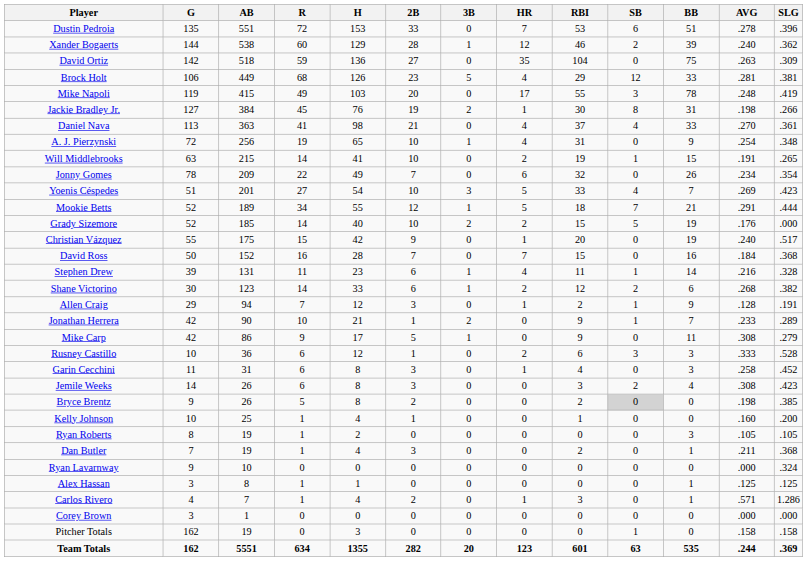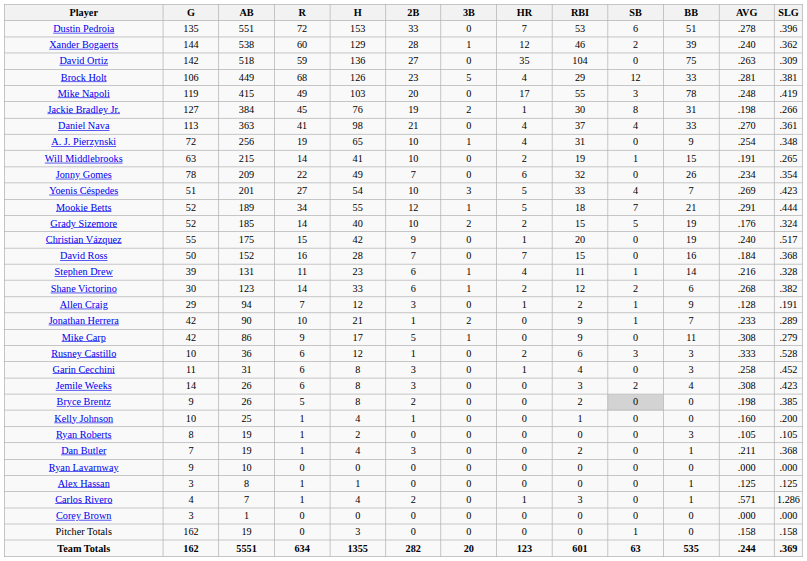 <table class=wikitable style="text-align:center">
 <tr>
 <th bgcolor=#DDDDFF; width="20%">Player</th>
 <th bgcolor=#DDDDFF; width="7%">G</th>
 <th bgcolor=#DDDDFF; width="7%">AB</th>
 <th bgcolor=#DDDDFF; width="7%">R</th>
 <th bgcolor=#DDDDFF; width="7%">H</th>
 <th bgcolor=#DDDDFF; width="7%">2B</th>
 <th bgcolor=#DDDDFF; width="7%">3B</th>
 <th bgcolor=#DDDDFF; width="7%">HR</th>
 <th bgcolor=#DDDDFF; width="7%">RBI</th>
 <th bgcolor=#DDDDFF; width="7%">SB</th>
 <th bgcolor=#DDDDFF; width="7%">BB</th>
 <th bgcolor=#DDDDFF; width="7%">AVG</th>
 <th bgcolor=#DDDDFF; width="7%">SLG</th>
 </tr>
 <tr>
 <td><a href='#'>Dustin Pedroia</a></td>
 <td>135</td>
 <td>551</td>
 <td>72</td>
 <td>153</td>
 <td>33</td>
 <td>0</td>
 <td>7</td>
 <td>53</td>
 <td>6</td>
 <td>51</td>
 <td>.278</td>
 <td>.396</td>
 </tr>
 <tr>
 <td><a href='#'>Xander Bogaerts</a></td>
 <td>144</td>
 <td>538</td>
 <td>60</td>
 <td>129</td>
 <td>28</td>
 <td>1</td>
 <td>12</td>
 <td>46</td>
 <td>2</td>
 <td>39</td>
 <td>.240</td>
 <td>.362</td>
 </tr>
 <tr>
 <td><a href='#'>David Ortiz</a></td>
 <td>142</td>
 <td>518</td>
 <td>59</td>
 <td>136</td>
 <td>27</td>
 <td>0</td>
 <td>35</td>
 <td>104</td>
 <td>0</td>
 <td>75</td>
 <td>.263</td>
 <td>.309</td>
 </tr>
 <tr>
 <td><a href='#'>Brock Holt</a></td>
 <td>106</td>
 <td>449</td>
 <td>68</td>
 <td>126</td>
 <td>23</td>
 <td>5</td>
 <td>4</td>
 <td>29</td>
 <td>12</td>
 <td>33</td>
 <td>.281</td>
 <td>.381</td>
 </tr>
 <tr>
 <td><a href='#'>Mike Napoli</a></td>
 <td>119</td>
 <td>415</td>
 <td>49</td>
 <td>103</td>
 <td>20</td>
 <td>0</td>
 <td>17</td>
 <td>55</td>
 <td>3</td>
 <td>78</td>
 <td>.248</td>
 <td>.419</td>
 </tr>
 <tr>
 <td><a href='#'>Jackie Bradley Jr.</a></td>
 <td>127</td>
 <td>384</td>
 <td>45</td>
 <td>76</td>
 <td>19</td>
 <td>2</td>
 <td>1</td>
 <td>30</td>
 <td>8</td>
 <td>31</td>
 <td>.198</td>
 <td>.266</td>
 </tr>
 <tr>
 <td><a href='#'>Daniel Nava</a></td>
 <td>113</td>
 <td>363</td>
 <td>41</td>
 <td>98</td>
 <td>21</td>
 <td>0</td>
 <td>4</td>
 <td>37</td>
 <td>4</td>
 <td>33</td>
 <td>.270</td>
 <td>.361</td>
 </tr>
 <tr>
 <td><a href='#'>A. J. Pierzynski</a></td>
 <td>72</td>
 <td>256</td>
 <td>19</td>
 <td>65</td>
 <td>10</td>
 <td>1</td>
 <td>4</td>
 <td>31</td>
 <td>0</td>
 <td>9</td>
 <td>.254</td>
 <td>.348</td>
 </tr>
 <tr>
 <td><a href='#'>Will Middlebrooks</a></td>
 <td>63</td>
 <td>215</td>
 <td>14</td>
 <td>41</td>
 <td>10</td>
 <td>0</td>
 <td>2</td>
 <td>19</td>
 <td>1</td>
 <td>15</td>
 <td>.191</td>
 <td>.265</td>
 </tr>
 <tr>
 <td><a href='#'>Jonny Gomes</a></td>
 <td>78</td>
 <td>209</td>
 <td>22</td>
 <td>49</td>
 <td>7</td>
 <td>0</td>
 <td>6</td>
 <td>32</td>
 <td>0</td>
 <td>26</td>
 <td>.234</td>
 <td>.354</td>
 </tr>
 <tr>
 <td><a href='#'>Yoenis Céspedes</a></td>
 <td>51</td>
 <td>201</td>
 <td>27</td>
 <td>54</td>
 <td>10</td>
 <td>3</td>
 <td>5</td>
 <td>33</td>
 <td>4</td>
 <td>7</td>
 <td>.269</td>
 <td>.423</td>
 </tr>
 <tr>
 <td><a href='#'>Mookie Betts</a></td>
 <td>52</td>
 <td>189</td>
 <td>34</td>
 <td>55</td>
 <td>12</td>
 <td>1</td>
 <td>5</td>
 <td>18</td>
 <td>7</td>
 <td>21</td>
 <td>.291</td>
 <td>.444</td>
 </tr>
 <tr>
 <td><a href='#'>Grady Sizemore</a></td>
 <td>52</td>
 <td>185</td>
 <td>14</td>
 <td>40</td>
 <td>10</td>
 <td>2</td>
 <td>2</td>
 <td>15</td>
 <td>5</td>
 <td>19</td>
 <td>.176</td>
-<td>.000</td>
+<td>.324</td>
 </tr>
 <tr>
 <td><a href='#'>Christian Vázquez</a></td>
 <td>55</td>
 <td>175</td>
 <td>15</td>
 <td>42</td>
 <td>9</td>
 <td>0</td>
 <td>1</td>
 <td>20</td>
 <td>0</td>
 <td>19</td>
 <td>.240</td>
 <td>.517</td>
 </tr>
 <tr>
 <td><a href='#'>David Ross</a></td>
 <td>50</td>
 <td>152</td>
 <td>16</td>
 <td>28</td>
 <td>7</td>
 <td>0</td>
 <td>7</td>
 <td>15</td>
 <td>0</td>
 <td>16</td>
 <td>.184</td>
 <td>.368</td>
 </tr>
 <tr>
 <td><a href='#'>Stephen Drew</a></td>
 <td>39</td>
 <td>131</td>
 <td>11</td>
 <td>23</td>
 <td>6</td>
 <td>1</td>
 <td>4</td>
 <td>11</td>
 <td>1</td>
 <td>14</td>
 <td>.216</td>
 <td>.328</td>
 </tr>
 <tr>
 <td><a href='#'>Shane Victorino</a></td>
 <td>30</td>
 <td>123</td>
 <td>14</td>
 <td>33</td>
 <td>6</td>
 <td>1</td>
 <td>2</td>
 <td>12</td>
 <td>2</td>
 <td>6</td>
 <td>.268</td>
 <td>.382</td>
 </tr>
 <tr>
 <td><a href='#'>Allen Craig</a></td>
 <td>29</td>
 <td>94</td>
 <td>7</td>
 <td>12</td>
 <td>3</td>
 <td>0</td>
 <td>1</td>
 <td>2</td>
 <td>1</td>
 <td>9</td>
 <td>.128</td>
 <td>.191</td>
 </tr>
 <tr>
 <td><a href='#'>Jonathan Herrera</a></td>
 <td>42</td>
 <td>90</td>
 <td>10</td>
 <td>21</td>
 <td>1</td>
 <td>2</td>
 <td>0</td>
 <td>9</td>
 <td>1</td>
 <td>7</td>
 <td>.233</td>
 <td>.289</td>
 </tr>
 <tr>
 <td><a href='#'>Mike Carp</a></td>
 <td>42</td>
 <td>86</td>
 <td>9</td>
 <td>17</td>
 <td>5</td>
 <td>1</td>
 <td>0</td>
 <td>9</td>
 <td>0</td>
 <td>11</td>
 <td>.308</td>
 <td>.279</td>
 </tr>
 <tr>
 <td><a href='#'>Rusney Castillo</a></td>
 <td>10</td>
 <td>36</td>
 <td>6</td>
 <td>12</td>
 <td>1</td>
 <td>0</td>
 <td>2</td>
 <td>6</td>
 <td>3</td>
 <td>3</td>
 <td>.333</td>
 <td>.528</td>
 </tr>
 <tr>
 <td><a href='#'>Garin Cecchini</a></td>
 <td>11</td>
 <td>31</td>
 <td>6</td>
 <td>8</td>
 <td>3</td>
 <td>0</td>
 <td>1</td>
 <td>4</td>
 <td>0</td>
 <td>3</td>
 <td>.258</td>
 <td>.452</td>
 </tr>
 <tr>
 <td><a href='#'>Jemile Weeks</a></td>
 <td>14</td>
 <td>26</td>
 <td>6</td>
 <td>8</td>
 <td>3</td>
 <td>0</td>
 <td>0</td>
 <td>3</td>
 <td>2</td>
 <td>4</td>
 <td>.308</td>
 <td>.423</td>
 </tr>
 <tr>
 <td><a href='#'>Bryce Brentz</a></td>
 <td>9</td>
 <td>26</td>
 <td>5</td>
 <td>8</td>
 <td>2</td>
 <td>0</td>
 <td>0</td>
 <td>2</td>
 <td style="background: lightgrey;">0</td>
 <td>0</td>
 <td>.198</td>
 <td>.385</td>
 </tr>
 <tr>
 <td><a href='#'>Kelly Johnson</a></td>
 <td>10</td>
 <td>25</td>
 <td>1</td>
 <td>4</td>
 <td>1</td>
 <td>0</td>
 <td>0</td>
 <td>1</td>
 <td>0</td>
 <td>0</td>
 <td>.160</td>
 <td>.200</td>
 </tr>
 <tr>
 <td><a href='#'>Ryan Roberts</a></td>
 <td>8</td>
 <td>19</td>
 <td>1</td>
 <td>2</td>
 <td>0</td>
 <td>0</td>
 <td>0</td>
 <td>0</td>
 <td>0</td>
 <td>3</td>
 <td>.105</td>
 <td>.105</td>
 </tr>
 <tr>
 <td><a href='#'>Dan Butler</a></td>
 <td>7</td>
 <td>19</td>
 <td>1</td>
 <td>4</td>
 <td>3</td>
 <td>0</td>
 <td>0</td>
 <td>2</td>
 <td>0</td>
 <td>1</td>
 <td>.211</td>
 <td>.368</td>
 </tr>
 <tr>
 <td><a href='#'>Ryan Lavarnway</a></td>
 <td>9</td>
 <td>10</td>
 <td>0</td>
 <td>0</td>
 <td>0</td>
 <td>0</td>
 <td>0</td>
 <td>0</td>
 <td>0</td>
 <td>0</td>
 <td>.000</td>
-<td>.324</td>
+<td>.000</td>
 </tr>
 <tr>
 <td><a href='#'>Alex Hassan</a></td>
 <td>3</td>
 <td>8</td>
 <td>1</td>
 <td>1</td>
 <td>0</td>
 <td>0</td>
 <td>0</td>
 <td>0</td>
 <td>0</td>
 <td>1</td>
 <td>.125</td>
 <td>.125</td>
 </tr>
 <tr>
 <td><a href='#'>Carlos Rivero</a></td>
 <td>4</td>
 <td>7</td>
 <td>1</td>
 <td>4</td>
 <td>2</td>
 <td>0</td>
 <td>1</td>
 <td>3</td>
 <td>0</td>
 <td>1</td>
 <td>.571</td>
 <td>1.286</td>
 </tr>
 <tr>
 <td><a href='#'>Corey Brown</a></td>
 <td>3</td>
 <td>1</td>
 <td>0</td>
 <td>0</td>
 <td>0</td>
 <td>0</td>
 <td>0</td>
 <td>0</td>
 <td>0</td>
 <td>0</td>
 <td>.000</td>
 <td>.000</td>
 </tr>
 <tr>
 <td>Pitcher Totals</td>
 <td>162</td>
 <td>19</td>
 <td>0</td>
 <td>3</td>
 <td>0</td>
 <td>0</td>
 <td>0</td>
 <td>0</td>
 <td>1</td>
 <td>0</td>
 <td>.158</td>
 <td>.158</td>
 </tr>
 <tr>
 <td><strong>Team Totals</strong></td>
 <td><strong>162</strong></td>
 <td><strong>5551</strong></td>
 <td><strong>634</strong></td>
 <td><strong>1355</strong></td>
 <td><strong>282</strong></td>
 <td><strong>20</strong></td>
 <td><strong>123</strong></td>
 <td><strong>601</strong></td>
 <td><strong>63</strong></td>
 <td><strong>535</strong></td>
 <td><strong>.244</strong></td>
 <td><strong>.369</strong></td>
 </tr>
 </table>
